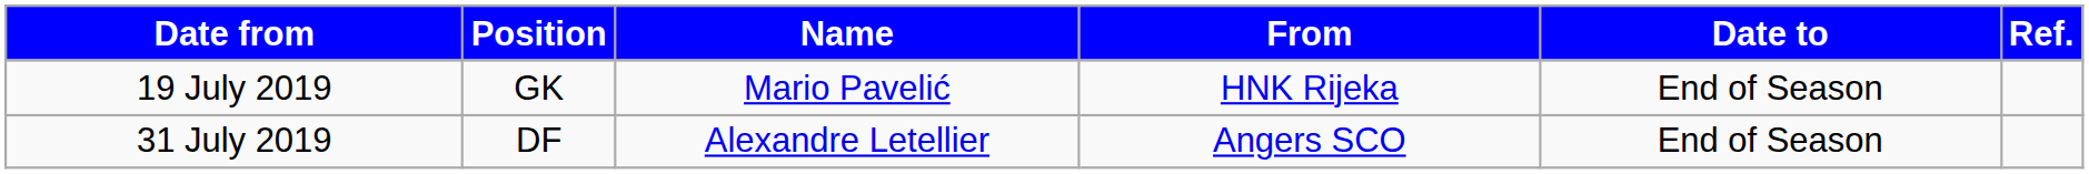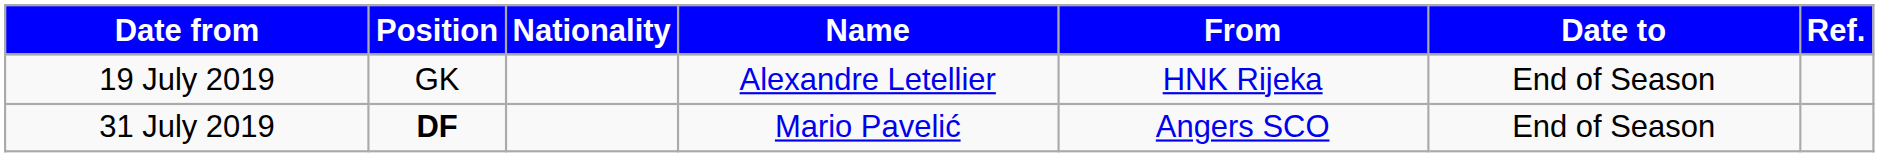 <table class="wikitable" style="text-align:center; font-size:90%; ">
 <tr>
 <th style="background:#00f; color:white; width:200px;">Date from</th>
 <th style="background:#00f; color:white; width:50px;">Position</th>
+<th style="background:#00f; color:white; width:50px;">Nationality</th>
 <th style="background:#00f; color:white; width:200px;">Name</th>
 <th style="background:#00f; color:white; width:200px;">From</th>
 <th style="background:#00f; color:white; width:200px;">Date to</th>
 <th style="background:#00f; color:white; width:25px;">Ref.</th>
 </tr>
 <tr>
 <td>19 July 2019</td>
 <td>GK</td>
-<td><a href='#'>Mario Pavelić</a></td>
+<td></td>
+<td><a href='#'>Alexandre Letellier</a></td>
 <td><a href='#'>HNK Rijeka</a></td>
 <td>End of Season</td>
 <td></td>
 </tr>
 <tr>
 <td>31 July 2019</td>
-<td>DF</td>
-<td><a href='#'>Alexandre Letellier</a></td>
+<td><strong>DF</strong></td>
+<td></td>
+<td><a href='#'>Mario Pavelić</a></td>
 <td><a href='#'>Angers SCO</a></td>
 <td>End of Season</td>
 <td></td>
 </tr>
 </table>
